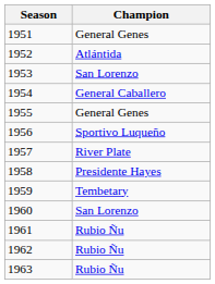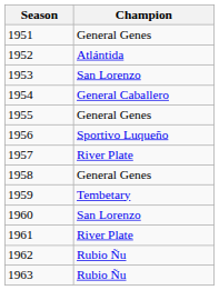 <table class="wikitable sortable">
 <tr>
 <th width=80px>Season</th>
 <th width=170px>Champion</th>
 </tr>
 <tr>
 <td>1951</td>
 <td>General Genes</td>
 </tr>
 <tr>
 <td>1952</td>
 <td><a href='#'>Atlántida</a></td>
 </tr>
 <tr>
 <td>1953</td>
 <td><a href='#'>San Lorenzo</a></td>
 </tr>
 <tr>
 <td>1954</td>
 <td><a href='#'>General Caballero</a></td>
 </tr>
 <tr>
 <td>1955</td>
 <td>General Genes</td>
 </tr>
 <tr>
 <td>1956</td>
 <td><a href='#'>Sportivo Luqueño</a></td>
 </tr>
 <tr>
 <td>1957</td>
 <td><a href='#'>River Plate</a></td>
 </tr>
 <tr>
 <td>1958</td>
-<td><a href='#'>Presidente Hayes</a></td>
+<td>General Genes</td>
 </tr>
 <tr>
 <td>1959</td>
 <td><a href='#'>Tembetary</a></td>
 </tr>
 <tr>
 <td>1960</td>
 <td><a href='#'>San Lorenzo</a></td>
 </tr>
 <tr>
 <td>1961</td>
-<td><a href='#'>Rubio Ñu</a></td>
+<td><a href='#'>River Plate</a></td>
 </tr>
 <tr>
 <td>1962</td>
 <td><a href='#'>Rubio Ñu</a></td>
 </tr>
 <tr>
 <td>1963</td>
 <td><a href='#'>Rubio Ñu</a></td>
 </tr>
 </table>
